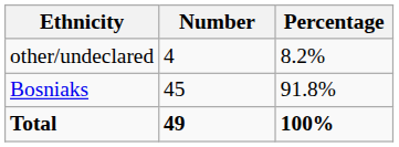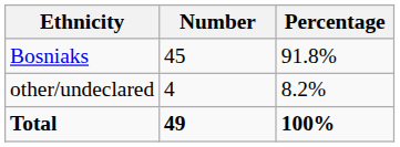 <table class="wikitable">
 <tr>
 <th width="100px">Ethnicity</th>
 <th width="80px">Number</th>
 <th width="80px">Percentage</th>
 </tr>
 <tr>
+<td><a href='#'>Bosniaks</a></td>
+<td>45</td>
+<td>91.8%</td>
+</tr>
+<tr>
 <td>other/undeclared</td>
 <td>4</td>
 <td>8.2%</td>
-</tr>
-<tr>
-<td><a href='#'>Bosniaks</a></td>
-<td>45</td>
-<td>91.8%</td>
 </tr>
 <tr>
 <td><strong>Total</strong></td>
 <td><strong>49</strong></td>
 <td><strong>100%</strong></td>
 </tr>
 </table>
